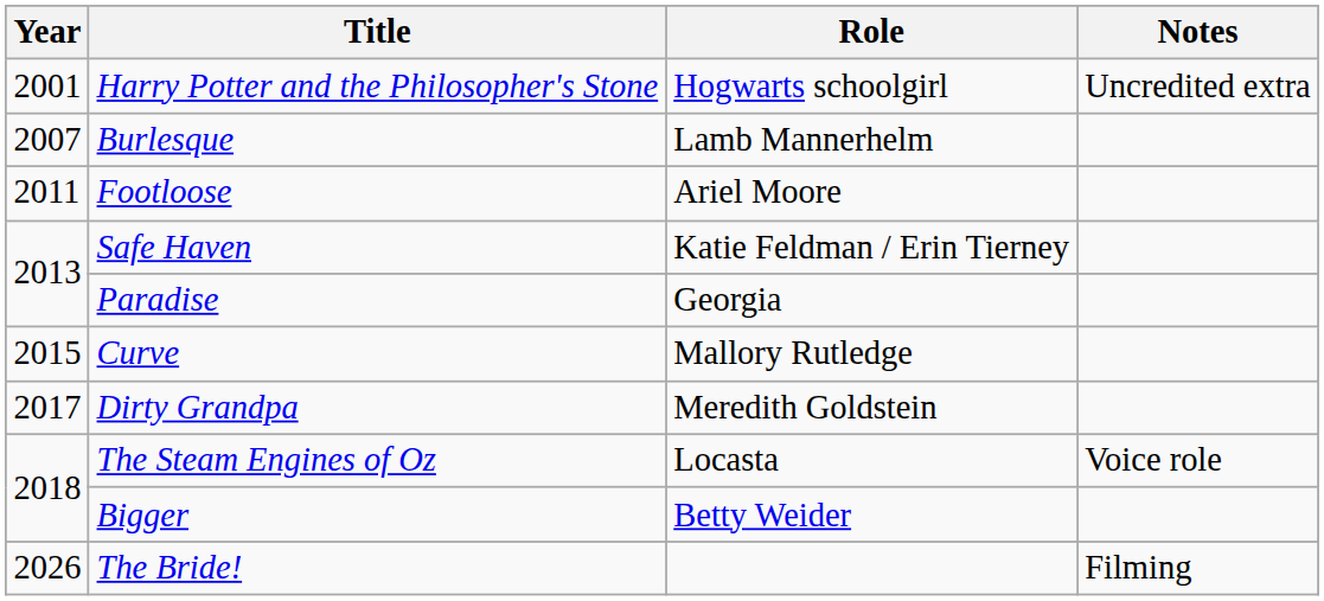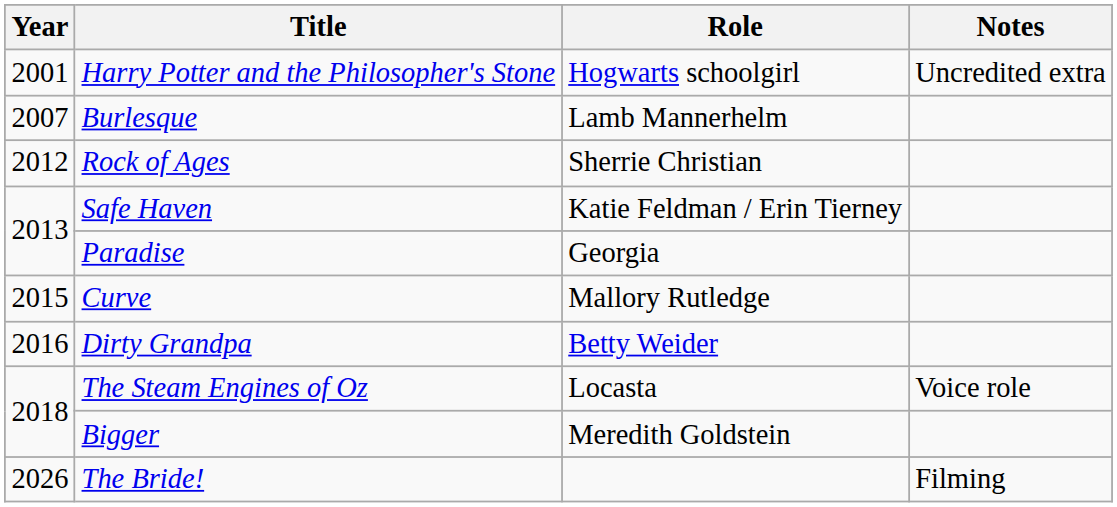 <table class="wikitable sortable plainrowheaders">
 <tr>
 <th scope="col">Year</th>
 <th scope="col">Title</th>
 <th scope="col">Role</th>
 <th scope="col" class="unsortable">Notes</th>
 </tr>
 <tr>
 <td>2001</td>
 <td><em><a href='#'>Harry Potter and the Philosopher's Stone</a></em></td>
 <td><a href='#'>Hogwarts</a> schoolgirl</td>
 <td>Uncredited extra</td>
 </tr>
 <tr>
 <td>2007</td>
 <td><em><a href='#'>Burlesque</a></em></td>
 <td>Lamb Mannerhelm</td>
 <td></td>
 </tr>
 <tr>
-<td>2011</td>
-<td><em><a href='#'>Footloose</a></em></td>
-<td>Ariel Moore</td>
+<td>2012</td>
+<td><em><a href='#'>Rock of Ages</a></em></td>
+<td>Sherrie Christian</td>
 <td></td>
 </tr>
 <tr>
 <td rowspan="2">2013</td>
 <td><em> <a href='#'>Safe Haven</a></em></td>
 <td>Katie Feldman / Erin Tierney</td>
 <td></td>
 </tr>
 <tr>
 <td><em><a href='#'>Paradise</a></em></td>
 <td>Georgia</td>
 <td></td>
 </tr>
 <tr>
 <td>2015</td>
 <td><em><a href='#'>Curve</a></em></td>
 <td>Mallory Rutledge</td>
 <td></td>
 </tr>
 <tr>
-<td>2017</td>
+<td>2016</td>
 <td><em><a href='#'>Dirty Grandpa</a></em></td>
-<td>Meredith Goldstein</td>
+<td><a href='#'>Betty Weider</a></td>
 <td></td>
 </tr>
 <tr>
 <td rowspan="2">2018</td>
 <td><em><a href='#'>The Steam Engines of Oz</a></em></td>
 <td>Locasta</td>
 <td>Voice role</td>
 </tr>
 <tr>
 <td><em><a href='#'>Bigger</a></em></td>
-<td><a href='#'>Betty Weider</a></td>
+<td>Meredith Goldstein</td>
 <td></td>
 </tr>
 <tr>
 <td>2026</td>
 <td><em><a href='#'>The Bride!</a></em></td>
 <td></td>
 <td>Filming</td>
 </tr>
 </table>
